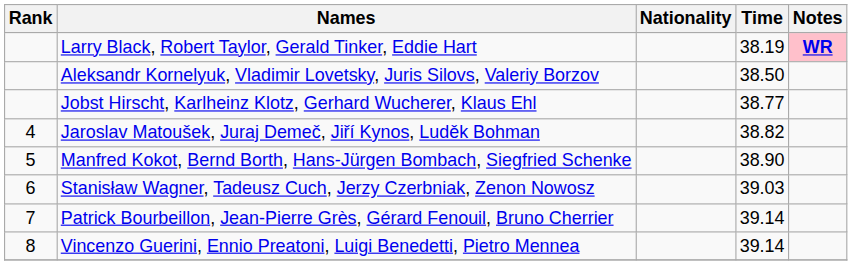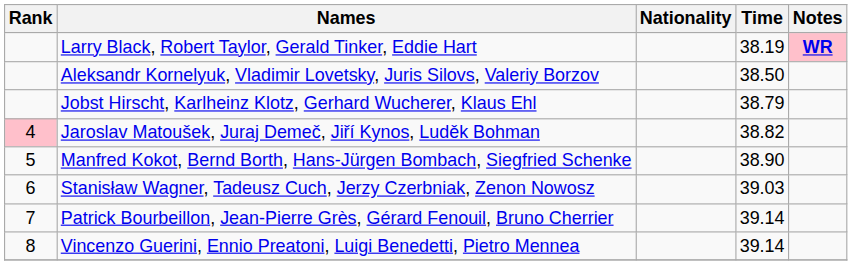 <table class="wikitable sortable" style="text-align:center">
 <tr>
 <th>Rank</th>
 <th>Names</th>
 <th>Nationality</th>
 <th>Time</th>
 <th>Notes</th>
 </tr>
 <tr>
 <td></td>
 <td align=left><a href='#'>Larry Black</a>, <a href='#'>Robert Taylor</a>, <a href='#'>Gerald Tinker</a>, <a href='#'>Eddie Hart</a></td>
 <td align=left></td>
 <td>38.19</td>
 <td style="background: pink;"><a href='#'><strong>WR</strong></a></td>
 </tr>
 <tr>
 <td></td>
 <td align=left><a href='#'>Aleksandr Kornelyuk</a>, <a href='#'>Vladimir Lovetsky</a>, <a href='#'>Juris Silovs</a>, <a href='#'>Valeriy Borzov</a></td>
 <td align=left></td>
 <td>38.50</td>
 <td></td>
 </tr>
 <tr>
 <td></td>
 <td align=left><a href='#'>Jobst Hirscht</a>, <a href='#'>Karlheinz Klotz</a>, <a href='#'>Gerhard Wucherer</a>, <a href='#'>Klaus Ehl</a></td>
 <td align=left></td>
-<td>38.77</td>
+<td>38.79</td>
 <td></td>
 </tr>
 <tr>
-<td>4</td>
+<td style="background: pink;">4</td>
 <td align=left><a href='#'>Jaroslav Matoušek</a>, <a href='#'>Juraj Demeč</a>, <a href='#'>Jiří Kynos</a>, <a href='#'>Luděk Bohman</a></td>
 <td align=left></td>
 <td>38.82</td>
 <td></td>
 </tr>
 <tr>
 <td>5</td>
 <td align=left><a href='#'>Manfred Kokot</a>, <a href='#'>Bernd Borth</a>, <a href='#'>Hans-Jürgen Bombach</a>, <a href='#'>Siegfried Schenke</a></td>
 <td align=left></td>
 <td>38.90</td>
 <td></td>
 </tr>
 <tr>
 <td>6</td>
 <td align=left><a href='#'>Stanisław Wagner</a>, <a href='#'>Tadeusz Cuch</a>, <a href='#'>Jerzy Czerbniak</a>, <a href='#'>Zenon Nowosz</a></td>
 <td align=left></td>
 <td>39.03</td>
 <td></td>
 </tr>
 <tr>
 <td>7</td>
 <td align=left><a href='#'>Patrick Bourbeillon</a>, <a href='#'>Jean-Pierre Grès</a>, <a href='#'>Gérard Fenouil</a>, <a href='#'>Bruno Cherrier</a></td>
 <td align=left></td>
 <td>39.14</td>
 <td></td>
 </tr>
 <tr>
 <td>8</td>
 <td align=left><a href='#'>Vincenzo Guerini</a>, <a href='#'>Ennio Preatoni</a>, <a href='#'>Luigi Benedetti</a>, <a href='#'>Pietro Mennea</a></td>
 <td align=left></td>
 <td>39.14</td>
 <td></td>
 </tr>
 <tr>
 </tr>
 </table>
